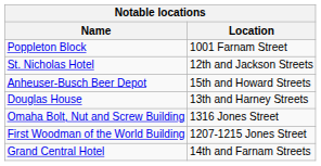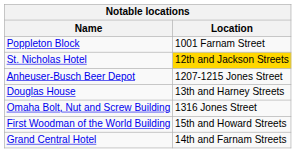 <table class="wikitable">
 <tr>
 <th style="text-align:center;" colspan="6"><strong>Notable locations</strong></th>
 </tr>
 <tr>
 <th>Name</th>
 <th>Location</th>
 </tr>
 <tr>
 <td><a href='#'>Poppleton Block</a></td>
 <td>1001 Farnam Street</td>
 </tr>
 <tr>
 <td><a href='#'>St. Nicholas Hotel</a></td>
-<td>12th and Jackson Streets</td>
+<td style="background: gold;">12th and Jackson Streets</td>
 </tr>
 <tr>
 <td><a href='#'>Anheuser-Busch Beer Depot</a></td>
-<td>15th and Howard Streets</td>
+<td>1207-1215 Jones Street</td>
 </tr>
 <tr>
 <td><a href='#'>Douglas House</a></td>
 <td>13th and Harney Streets</td>
 </tr>
 <tr>
 <td><a href='#'>Omaha Bolt, Nut and Screw Building</a></td>
 <td>1316 Jones Street</td>
 </tr>
 <tr>
 <td><a href='#'>First Woodman of the World Building</a></td>
-<td>1207-1215 Jones Street</td>
+<td>15th and Howard Streets</td>
 </tr>
 <tr>
 <td><a href='#'>Grand Central Hotel</a></td>
 <td>14th and Farnam Streets</td>
 </tr>
 </table>
